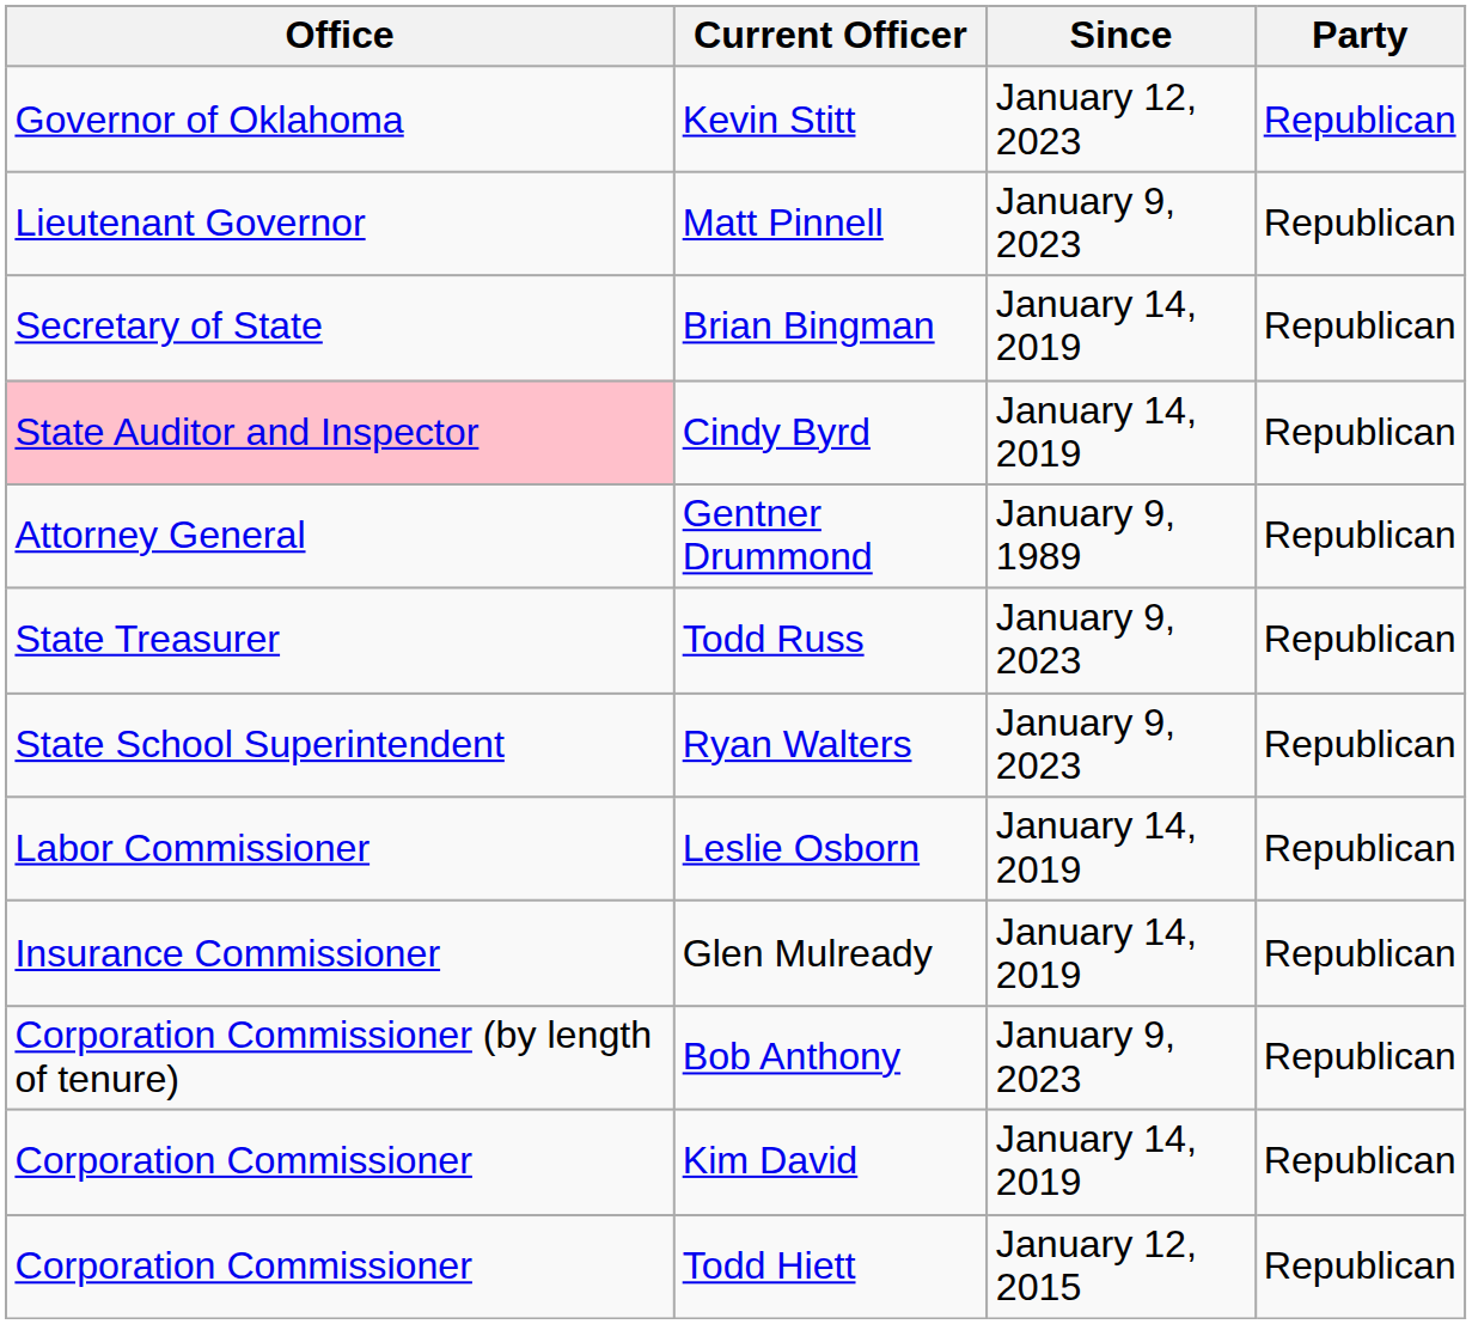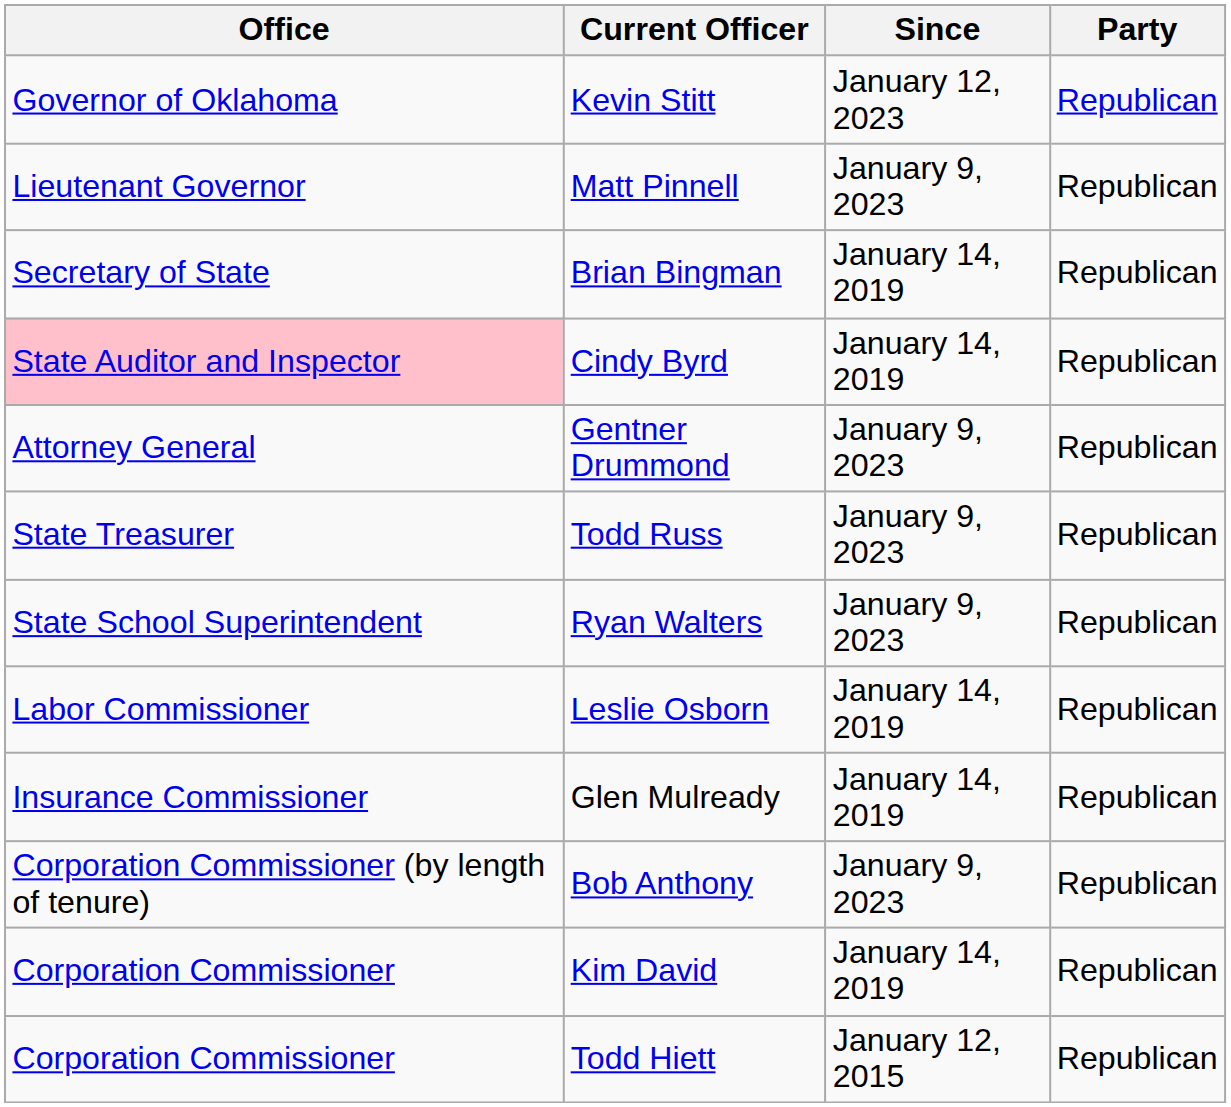 <table class=wikitable>
 <tr>
 <th>Office</th>
 <th>Current Officer</th>
 <th>Since</th>
 <th>Party</th>
 </tr>
 <tr>
 <td><a href='#'>Governor of Oklahoma</a></td>
 <td><a href='#'>Kevin Stitt</a></td>
 <td>January 12, 2023</td>
 <td><a href='#'>Republican</a></td>
 </tr>
 <tr>
 <td><a href='#'>Lieutenant Governor</a></td>
 <td><a href='#'>Matt Pinnell</a></td>
 <td>January 9, 2023</td>
 <td>Republican</td>
 </tr>
 <tr>
 <td><a href='#'>Secretary of State</a></td>
 <td><a href='#'>Brian Bingman</a></td>
 <td>January 14, 2019</td>
 <td>Republican</td>
 </tr>
 <tr>
 <td style="background: pink;"><a href='#'>State Auditor and Inspector</a></td>
 <td><a href='#'>Cindy Byrd</a></td>
 <td>January 14, 2019</td>
 <td>Republican</td>
 </tr>
 <tr>
 <td><a href='#'>Attorney General</a></td>
 <td><a href='#'>Gentner Drummond</a></td>
-<td>January 9, 1989</td>
+<td>January 9, 2023</td>
 <td>Republican</td>
 </tr>
 <tr>
 <td><a href='#'>State Treasurer</a></td>
 <td><a href='#'>Todd Russ</a></td>
 <td>January 9, 2023</td>
 <td>Republican</td>
 </tr>
 <tr>
 <td><a href='#'>State School Superintendent</a></td>
 <td><a href='#'>Ryan Walters</a></td>
 <td>January 9, 2023</td>
 <td>Republican</td>
 </tr>
 <tr>
 <td><a href='#'>Labor Commissioner</a></td>
 <td><a href='#'>Leslie Osborn</a></td>
 <td>January 14, 2019</td>
 <td>Republican</td>
 </tr>
 <tr>
 <td><a href='#'>Insurance Commissioner</a></td>
 <td>Glen Mulready</td>
 <td>January 14, 2019</td>
 <td>Republican</td>
 </tr>
 <tr>
 <td><a href='#'>Corporation Commissioner</a> (by length of tenure)</td>
 <td><a href='#'>Bob Anthony</a></td>
 <td>January 9, 2023</td>
 <td>Republican</td>
 </tr>
 <tr>
 <td><a href='#'>Corporation Commissioner</a></td>
 <td><a href='#'>Kim David</a></td>
 <td>January 14, 2019</td>
 <td>Republican</td>
 </tr>
 <tr>
 <td><a href='#'>Corporation Commissioner</a></td>
 <td><a href='#'>Todd Hiett</a></td>
 <td>January 12, 2015</td>
 <td>Republican</td>
 </tr>
 </table>
